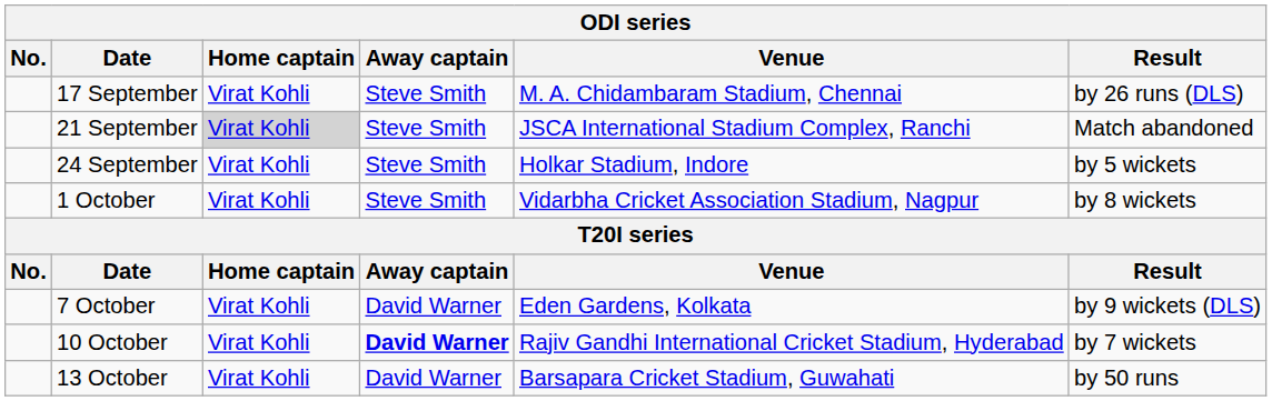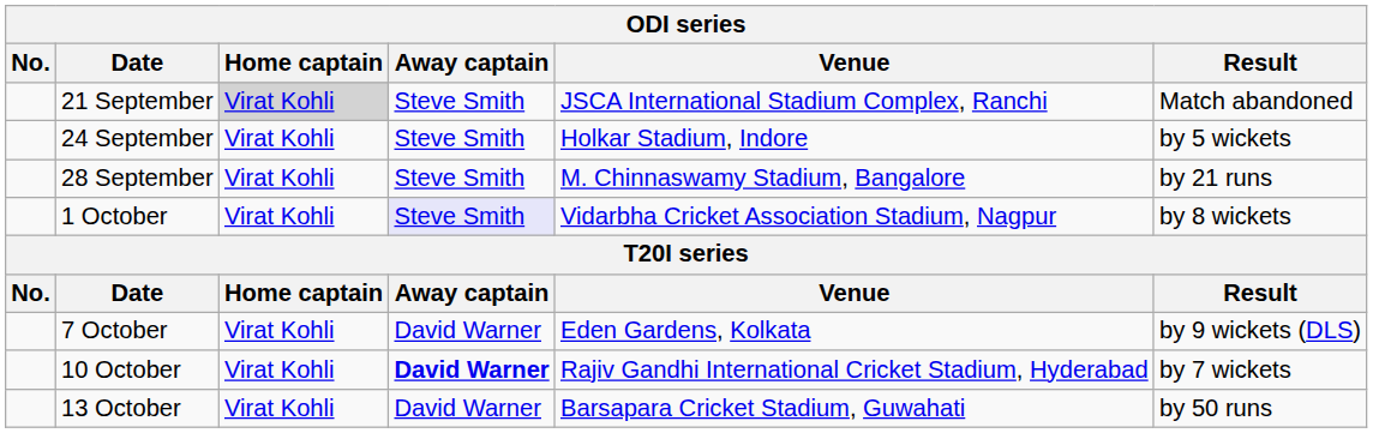 <table class="wikitable">
 <tr>
 <th colspan="6">ODI series</th>
 </tr>
 <tr>
 <th>No.</th>
 <th>Date</th>
 <th>Home captain</th>
 <th>Away captain</th>
 <th>Venue</th>
 <th>Result</th>
-</tr>
-<tr>
-<td></td>
-<td>17 September</td>
-<td><a href='#'>Virat Kohli</a></td>
-<td><a href='#'>Steve Smith</a></td>
-<td><a href='#'>M. A. Chidambaram Stadium</a>, <a href='#'>Chennai</a></td>
-<td> by 26 runs (<a href='#'>DLS</a>)</td>
 </tr>
 <tr>
 <td></td>
 <td>21 September</td>
 <td style="background: lightgrey;"><a href='#'>Virat Kohli</a></td>
 <td><a href='#'>Steve Smith</a></td>
 <td><a href='#'>JSCA International Stadium Complex</a>, <a href='#'>Ranchi</a></td>
 <td>Match abandoned</td>
 </tr>
 <tr>
 <td></td>
 <td>24 September</td>
 <td><a href='#'>Virat Kohli</a></td>
 <td><a href='#'>Steve Smith</a></td>
 <td><a href='#'>Holkar Stadium</a>, <a href='#'>Indore</a></td>
 <td> by 5 wickets</td>
 </tr>
 <tr>
 <td></td>
+<td>28 September</td>
+<td><a href='#'>Virat Kohli</a></td>
+<td><a href='#'>Steve Smith</a></td>
+<td><a href='#'>M. Chinnaswamy Stadium</a>, <a href='#'>Bangalore</a></td>
+<td> by 21 runs</td>
+</tr>
+<tr>
+<td></td>
 <td>1 October</td>
 <td><a href='#'>Virat Kohli</a></td>
-<td><a href='#'>Steve Smith</a></td>
+<td style="background: lavender;"><a href='#'>Steve Smith</a></td>
 <td><a href='#'>Vidarbha Cricket Association Stadium</a>, <a href='#'>Nagpur</a></td>
 <td> by 8 wickets</td>
 </tr>
 <tr>
 <th colspan="6">T20I series</th>
 </tr>
 <tr>
 <th>No.</th>
 <th>Date</th>
 <th>Home captain</th>
 <th>Away captain</th>
 <th>Venue</th>
 <th>Result</th>
 </tr>
 <tr>
 <td></td>
 <td>7 October</td>
 <td><a href='#'>Virat Kohli</a></td>
 <td><a href='#'>David Warner</a></td>
 <td><a href='#'>Eden Gardens</a>, <a href='#'>Kolkata</a></td>
 <td> by 9 wickets (<a href='#'>DLS</a>)</td>
 </tr>
 <tr>
 <td></td>
 <td>10 October</td>
 <td><a href='#'>Virat Kohli</a></td>
 <td><strong><a href='#'>David Warner</a></strong></td>
 <td><a href='#'>Rajiv Gandhi International Cricket Stadium</a>, <a href='#'>Hyderabad</a></td>
 <td> by 7 wickets</td>
 </tr>
 <tr>
 <td></td>
 <td>13 October</td>
 <td><a href='#'>Virat Kohli</a></td>
 <td><a href='#'>David Warner</a></td>
 <td><a href='#'>Barsapara Cricket Stadium</a>, <a href='#'>Guwahati</a></td>
 <td> by 50 runs</td>
 </tr>
 </table>
